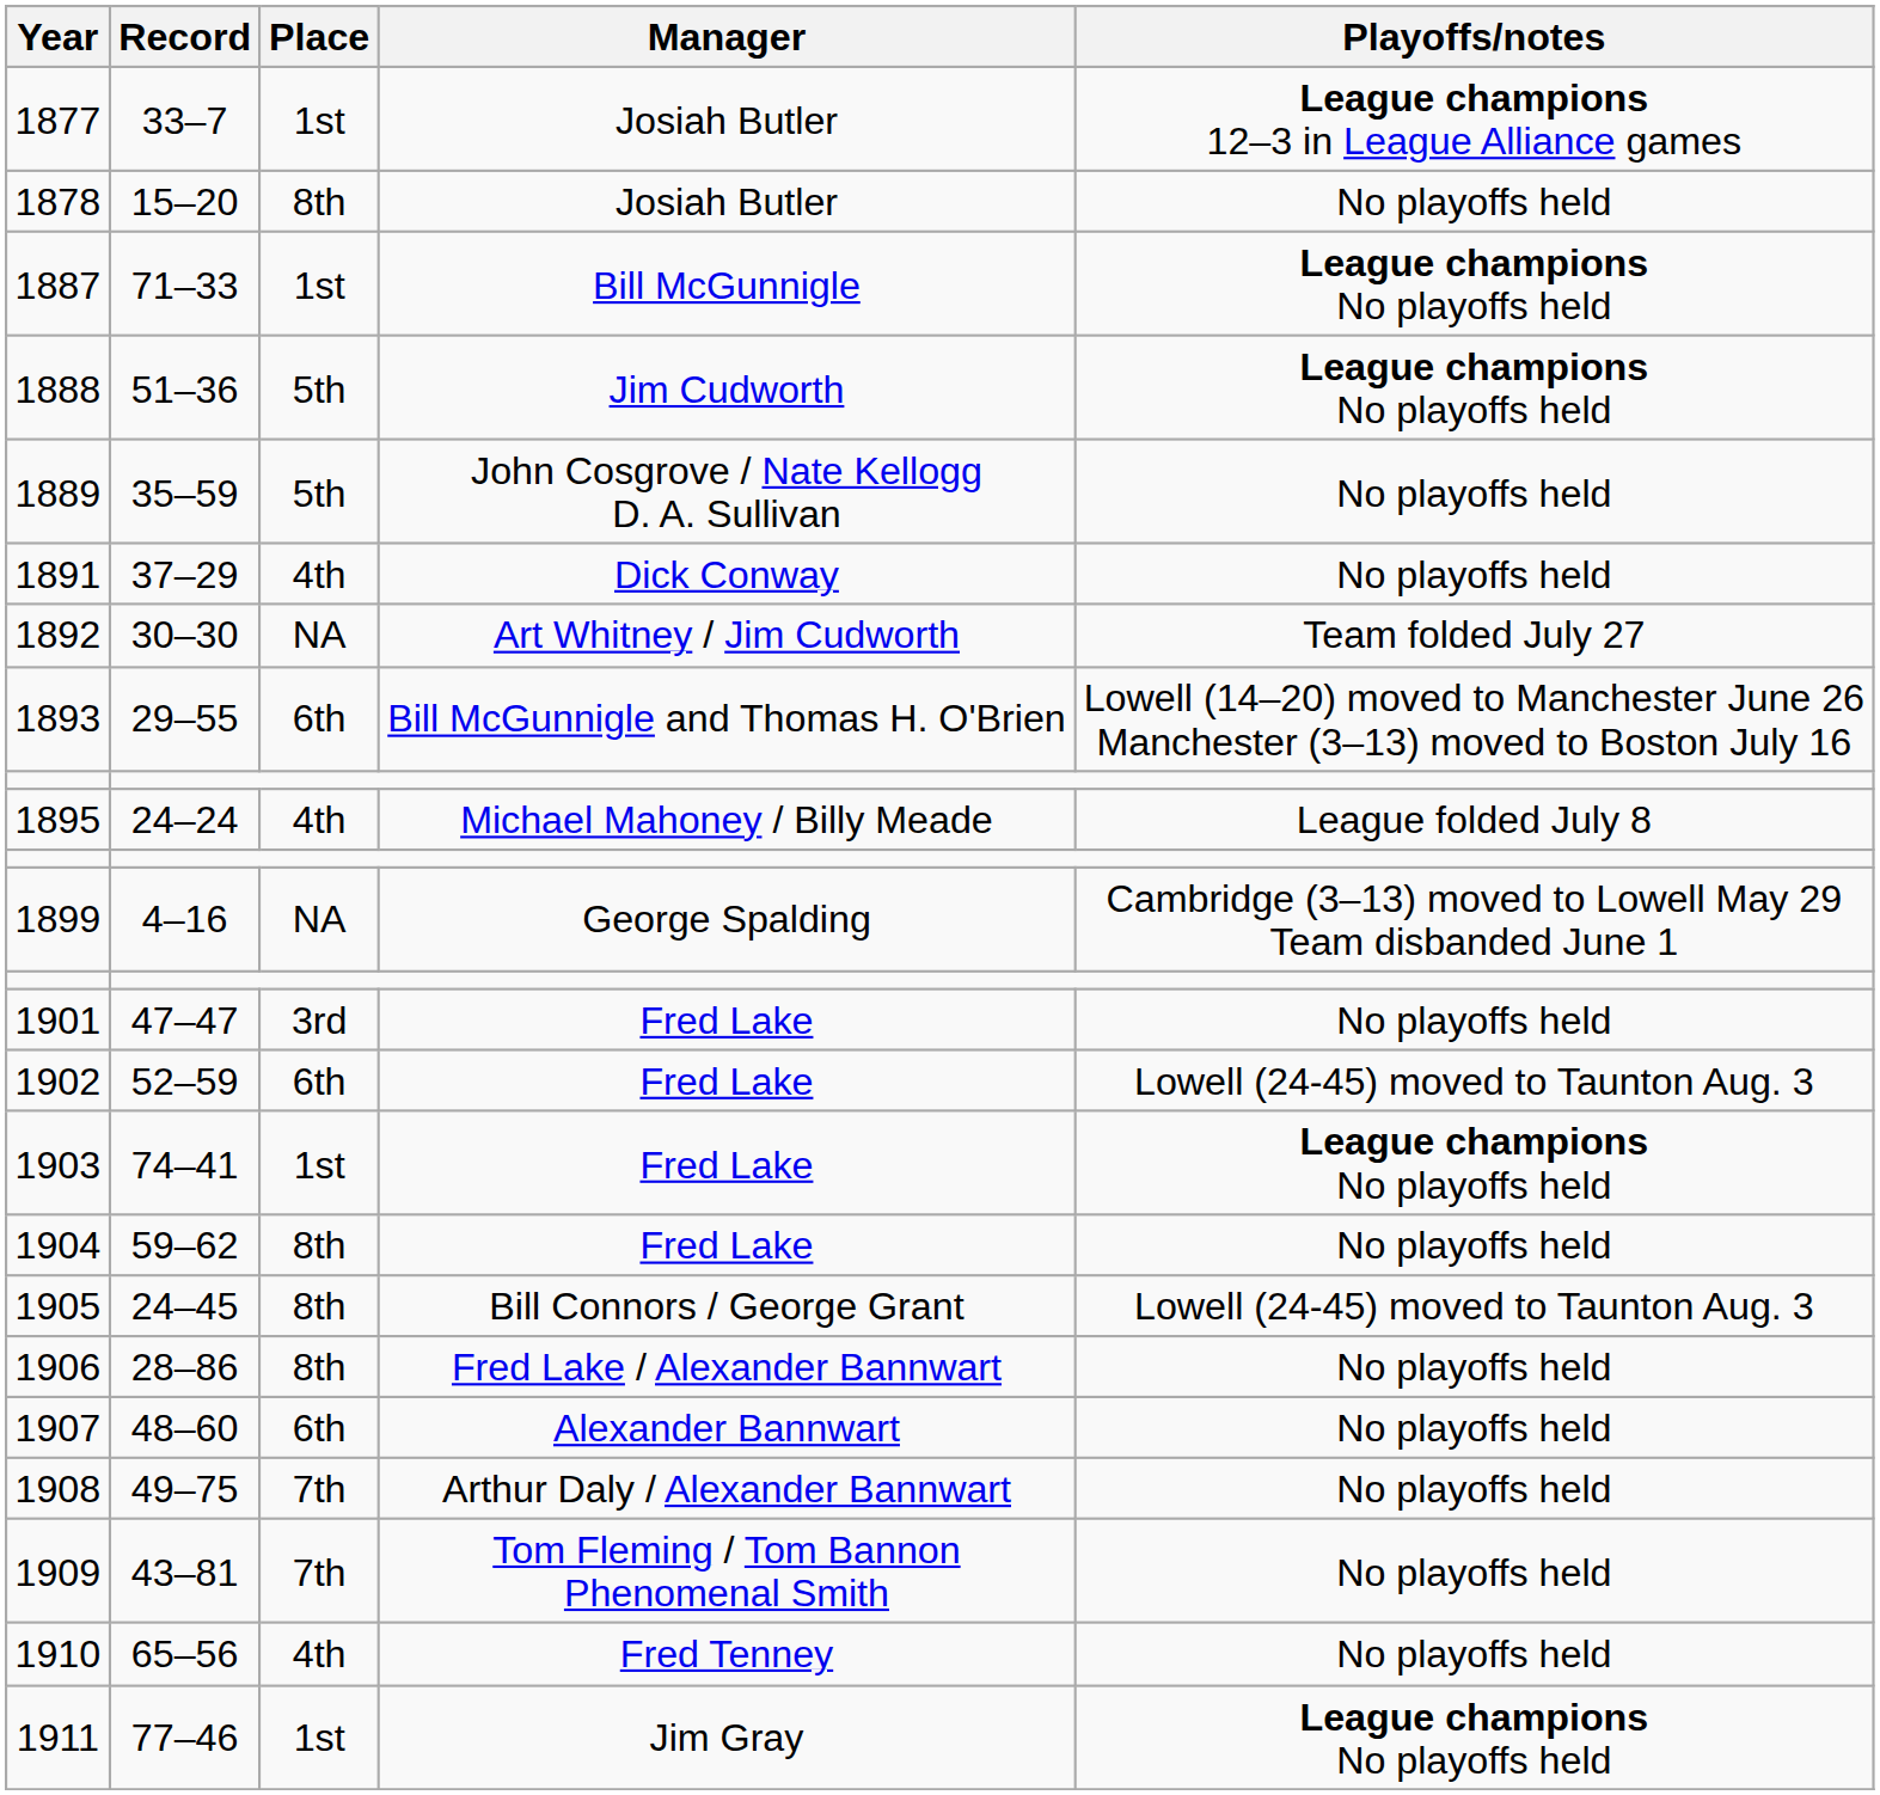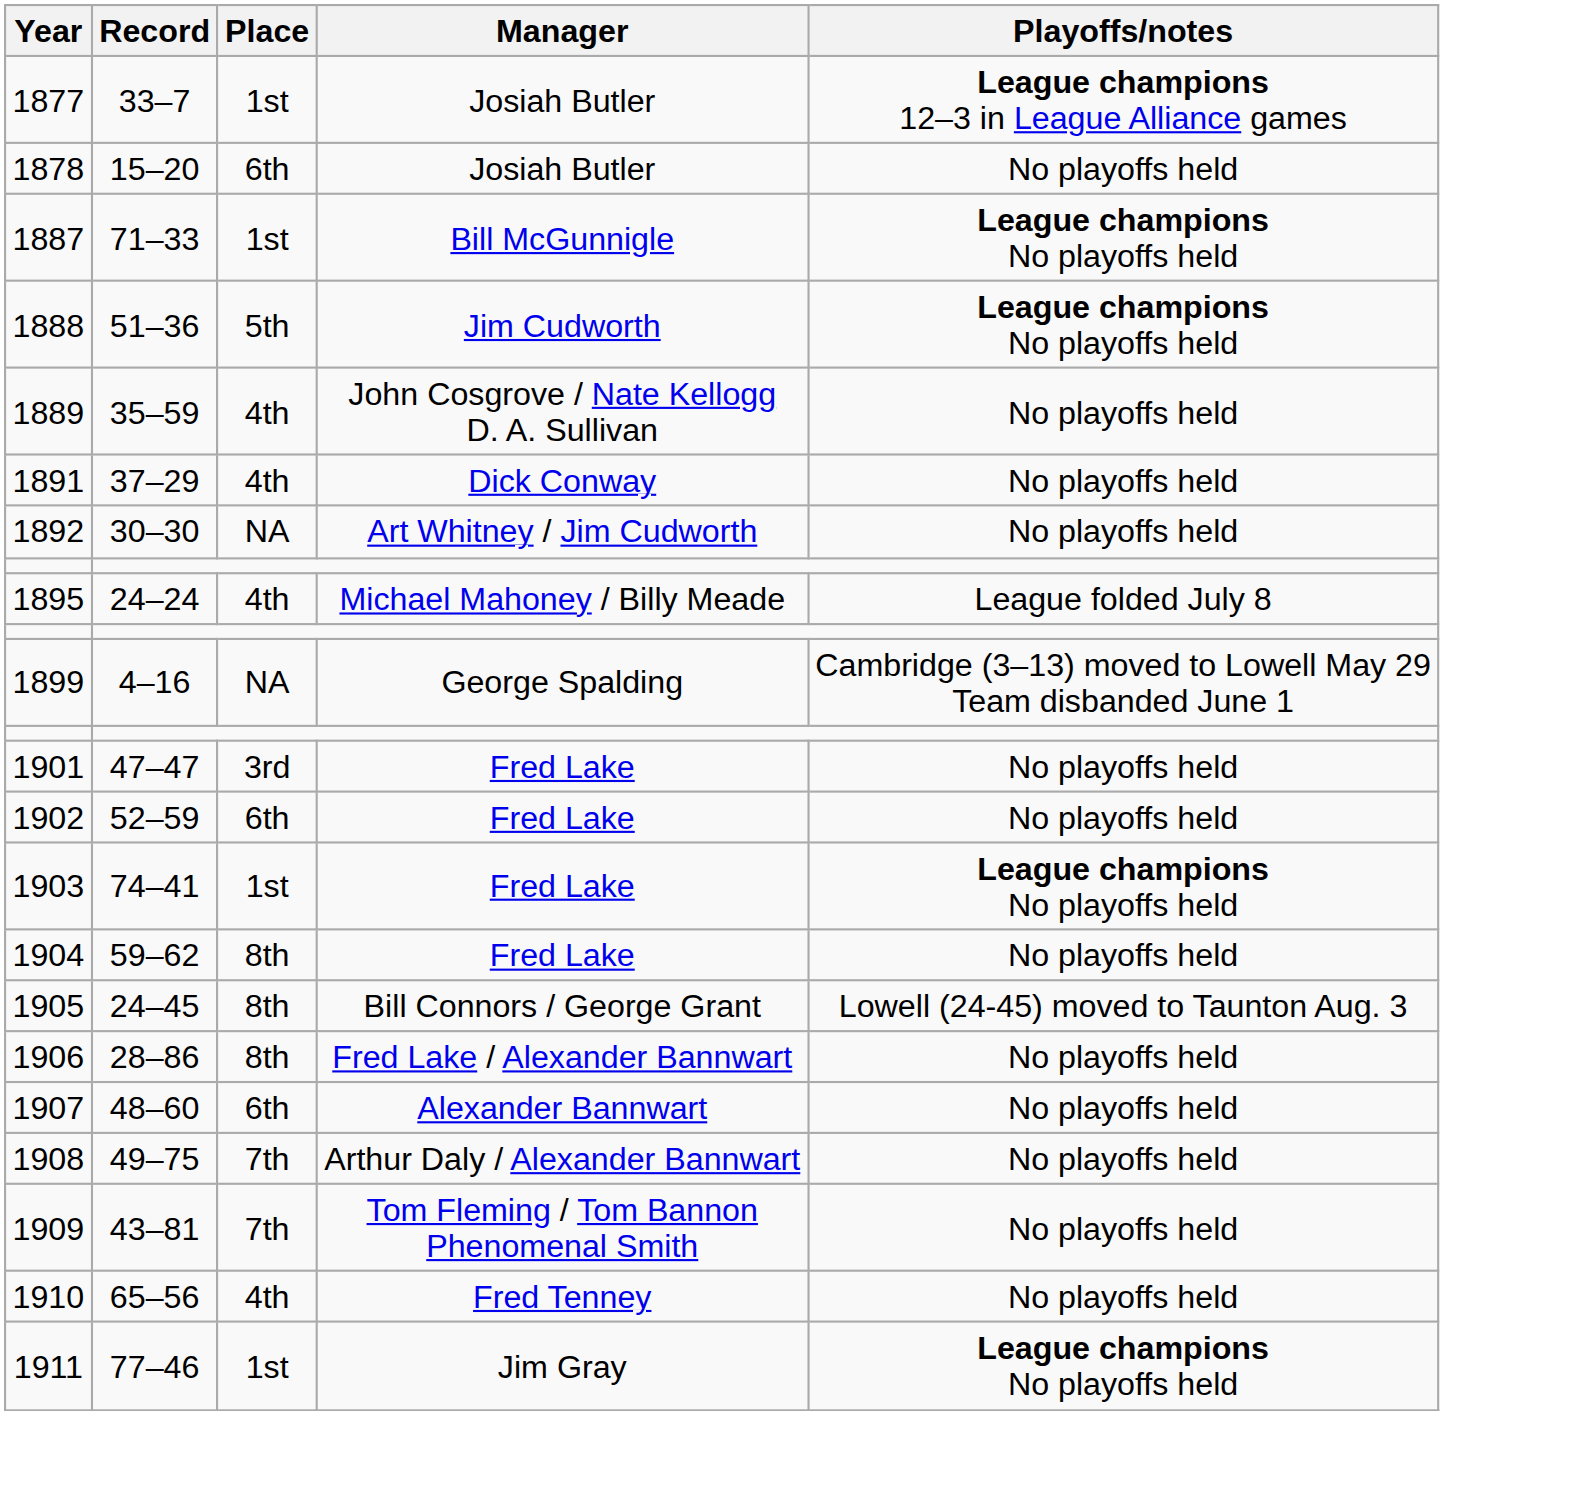 <table class="wikitable" style="text-align:center; font-size: 95%;">
 <tr>
 <th>Year</th>
 <th>Record</th>
 <th>Place</th>
 <th>Manager</th>
 <th>Playoffs/notes</th>
 </tr>
 <tr align=center>
 <td>1877</td>
 <td>33–7</td>
 <td>1st</td>
 <td>Josiah Butler</td>
 <td><strong>League champions</strong><br>12–3 in <a href='#'>League Alliance</a> games</td>
 </tr>
 <tr align=center>
 <td>1878</td>
 <td>15–20</td>
-<td>8th</td>
+<td>6th</td>
 <td>Josiah Butler</td>
 <td>No playoffs held</td>
 </tr>
 <tr align=center>
 <td>1887</td>
 <td>71–33</td>
 <td>1st</td>
 <td><a href='#'>Bill McGunnigle</a></td>
 <td><strong>League champions</strong><br>No playoffs held</td>
 </tr>
 <tr align=center>
 <td>1888</td>
 <td>51–36</td>
 <td>5th</td>
 <td><a href='#'>Jim Cudworth</a></td>
 <td><strong>League champions</strong><br>No playoffs held</td>
 </tr>
 <tr align=center>
 <td>1889</td>
 <td>35–59</td>
-<td>5th</td>
+<td>4th</td>
 <td>John Cosgrove / <a href='#'>Nate Kellogg</a> <br> D. A. Sullivan</td>
 <td>No playoffs held</td>
 </tr>
 <tr align=center>
 <td>1891</td>
 <td>37–29</td>
 <td>4th</td>
 <td><a href='#'>Dick Conway</a></td>
 <td>No playoffs held</td>
 </tr>
 <tr align=center>
 <td>1892</td>
 <td>30–30</td>
 <td>NA</td>
 <td><a href='#'>Art Whitney</a> / <a href='#'>Jim Cudworth</a></td>
-<td>Team folded July 27</td>
-</tr>
-<tr align=center>
-<td>1893</td>
-<td>29–55</td>
-<td>6th</td>
-<td><a href='#'>Bill McGunnigle</a> and Thomas H. O'Brien</td>
-<td>Lowell (14–20) moved to Manchester June 26<br> Manchester (3–13) moved to Boston July 16</td>
+<td>No playoffs held</td>
 </tr>
 <tr align=center>
 <td></td>
 </tr>
 <tr align=center>
 <td>1895</td>
 <td>24–24</td>
 <td>4th</td>
 <td><a href='#'>Michael Mahoney</a> / Billy Meade</td>
 <td>League folded July 8</td>
 </tr>
 <tr align=center>
 <td></td>
 </tr>
 <tr align=center>
 <td>1899</td>
 <td>4–16</td>
 <td>NA</td>
 <td>George Spalding</td>
 <td>Cambridge (3–13) moved to Lowell May 29<br> Team disbanded June 1</td>
 </tr>
 <tr align=center>
 <td></td>
 </tr>
 <tr align=center>
 <td>1901</td>
 <td>47–47</td>
 <td>3rd</td>
 <td><a href='#'>Fred Lake</a></td>
 <td>No playoffs held</td>
 </tr>
 <tr align=center>
 <td>1902</td>
 <td>52–59</td>
 <td>6th</td>
 <td><a href='#'>Fred Lake</a></td>
-<td>Lowell (24-45) moved to Taunton Aug. 3</td>
+<td>No playoffs held</td>
 </tr>
 <tr align=center>
 <td>1903</td>
 <td>74–41</td>
 <td>1st</td>
 <td><a href='#'>Fred Lake</a></td>
 <td><strong>League champions</strong><br> No playoffs held</td>
 </tr>
 <tr align=center>
 <td>1904</td>
 <td>59–62</td>
 <td>8th</td>
 <td><a href='#'>Fred Lake</a></td>
 <td>No playoffs held</td>
 </tr>
 <tr align=center>
 <td>1905</td>
 <td>24–45</td>
 <td>8th</td>
 <td>Bill Connors / George Grant</td>
 <td>Lowell (24-45) moved to Taunton Aug. 3</td>
 </tr>
 <tr align=center>
 <td>1906</td>
 <td>28–86</td>
 <td>8th</td>
 <td><a href='#'>Fred Lake</a> / <a href='#'>Alexander Bannwart</a></td>
 <td>No playoffs held</td>
 </tr>
 <tr align=center>
 <td>1907</td>
 <td>48–60</td>
 <td>6th</td>
 <td><a href='#'>Alexander Bannwart</a></td>
 <td>No playoffs held</td>
 </tr>
 <tr align=center>
 <td>1908</td>
 <td>49–75</td>
 <td>7th</td>
 <td>Arthur Daly / <a href='#'>Alexander Bannwart</a></td>
 <td>No playoffs held</td>
 </tr>
 <tr align=center>
 <td>1909</td>
 <td>43–81</td>
 <td>7th</td>
 <td><a href='#'>Tom Fleming</a> / <a href='#'>Tom Bannon</a> <br><a href='#'>Phenomenal Smith</a></td>
 <td>No playoffs held</td>
 </tr>
 <tr align=center>
 <td>1910</td>
 <td>65–56</td>
 <td>4th</td>
 <td><a href='#'>Fred Tenney</a></td>
 <td>No playoffs held</td>
 </tr>
 <tr align=center>
 <td>1911</td>
 <td>77–46</td>
 <td>1st</td>
 <td>Jim Gray</td>
 <td><strong>League champions</strong><br>No playoffs held</td>
 </tr>
 <tr align=center>
 </tr>
 </table>
